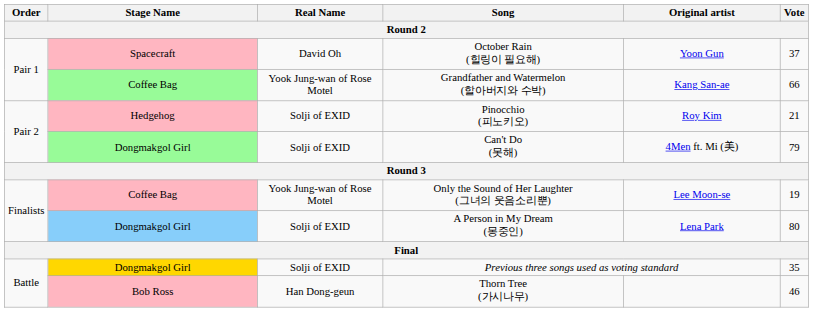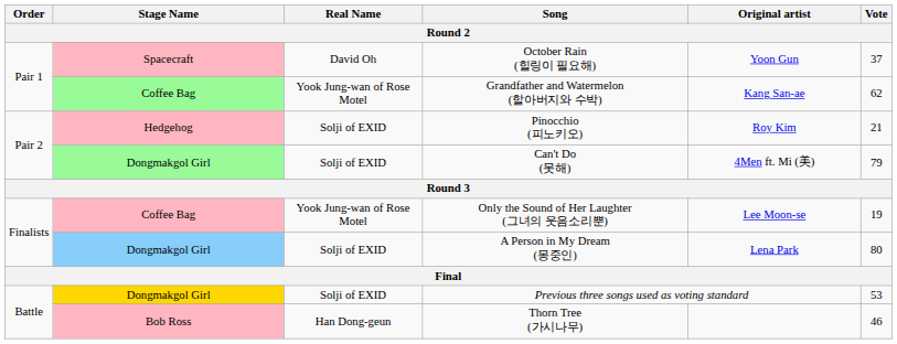 <table class="wikitable" style="text-align:center; width:95%;">
 <tr>
 <th style="width:1%;">Order</th>
 <th style="width:20%;">Stage Name</th>
 <th style="width:12%;">Real Name</th>
 <th style="width:23%;">Song</th>
 <th style="width:15%;">Original artist</th>
 <th style="width:1%;">Vote</th>
 </tr>
 <tr>
 <th colspan=6>Round 2</th>
 </tr>
 <tr>
 <td rowspan=2>Pair 1</td>
 <td bgcolor="lightpink">Spacecraft</td>
 <td>David Oh</td>
 <td>October Rain<br>(힐링이 필요해)</td>
 <td><a href='#'>Yoon Gun</a></td>
 <td>37</td>
 </tr>
 <tr>
 <td bgcolor="palegreen">Coffee Bag</td>
 <td>Yook Jung-wan of Rose Motel</td>
 <td>Grandfather and Watermelon<br>(할아버지와 수박)</td>
 <td><a href='#'>Kang San-ae</a></td>
-<td>66</td>
+<td>62</td>
 </tr>
 <tr>
 <td rowspan=2>Pair 2</td>
 <td bgcolor="lightpink">Hedgehog</td>
 <td>Solji of EXID</td>
 <td>Pinocchio<br>(피노키오)<br></td>
 <td><a href='#'>Roy Kim</a></td>
 <td>21</td>
 </tr>
 <tr>
 <td bgcolor="palegreen">Dongmakgol Girl</td>
 <td>Solji of EXID</td>
 <td>Can't Do<br>(못해)</td>
 <td><a href='#'>4Men</a> ft. Mi (美)</td>
 <td>79</td>
 </tr>
 <tr>
 <th colspan=6>Round 3</th>
 </tr>
 <tr>
 <td rowspan=2>Finalists</td>
 <td bgcolor="lightpink">Coffee Bag</td>
 <td>Yook Jung-wan of Rose Motel</td>
 <td>Only the Sound of Her Laughter<br>(그녀의 웃음소리뿐)</td>
 <td><a href='#'>Lee Moon-se</a></td>
 <td>19</td>
 </tr>
 <tr>
 <td bgcolor="lightskyblue">Dongmakgol Girl</td>
 <td>Solji of EXID</td>
 <td>A Person in My Dream<br>(몽중인)</td>
 <td><a href='#'>Lena Park</a></td>
 <td>80</td>
 </tr>
 <tr>
 <th colspan=6>Final</th>
 </tr>
 <tr>
 <td rowspan=2>Battle</td>
 <td bgcolor="gold">Dongmakgol Girl</td>
 <td>Solji of EXID</td>
 <td colspan=2><em>Previous three songs used as voting standard</em></td>
-<td>35</td>
+<td>53</td>
 </tr>
 <tr>
 <td bgcolor="lightpink">Bob Ross</td>
 <td>Han Dong-geun</td>
 <td>Thorn Tree<br>(가시나무)</td>
 <td></td>
 <td>46</td>
 </tr>
 </table>
